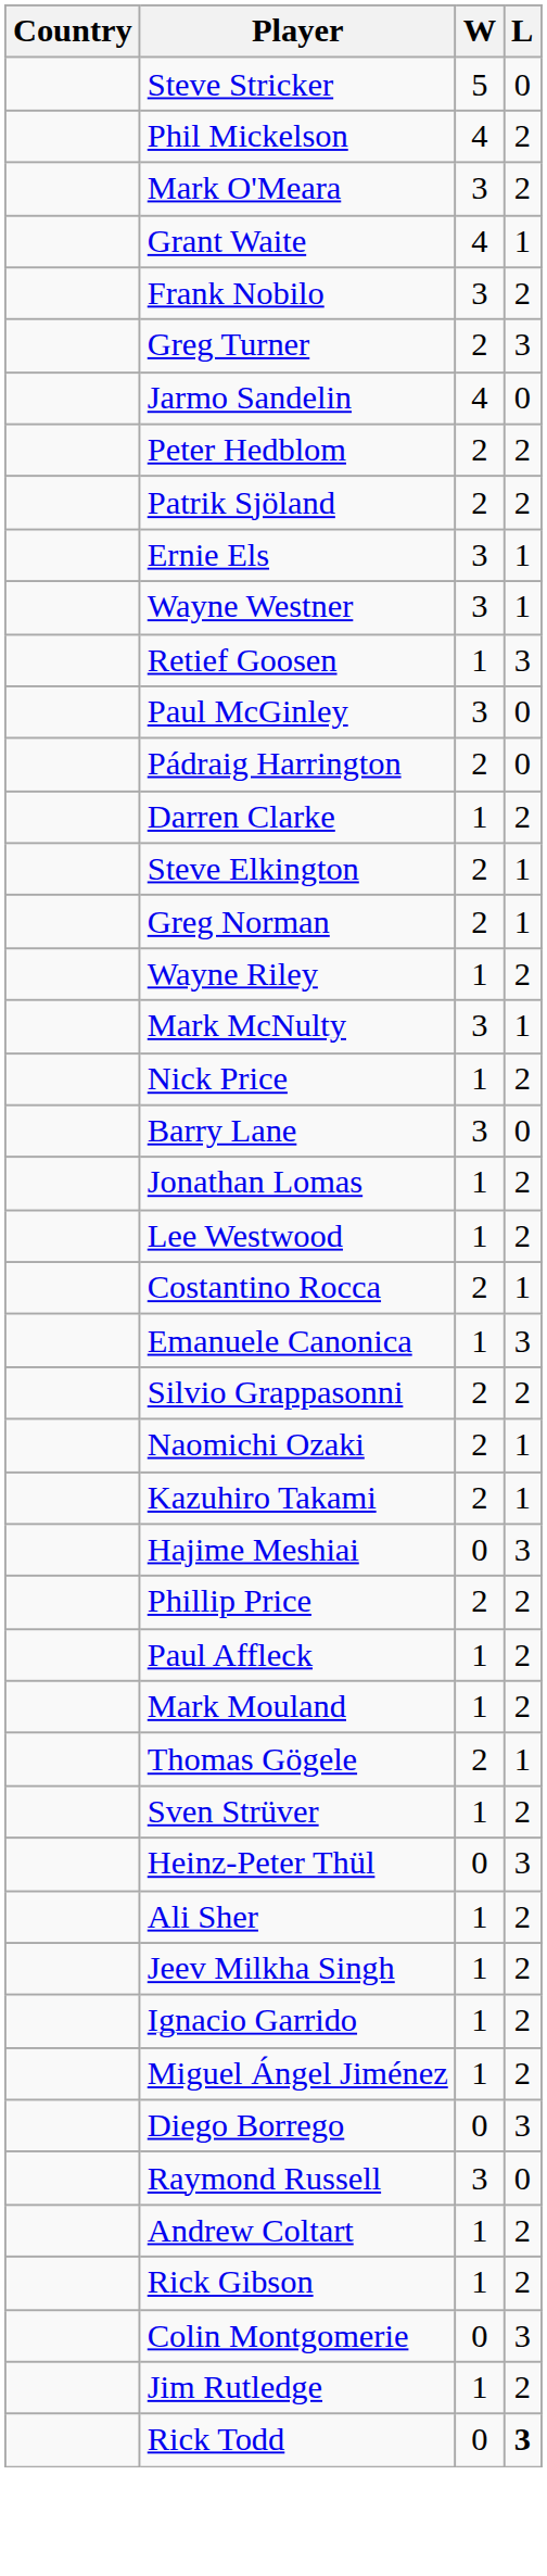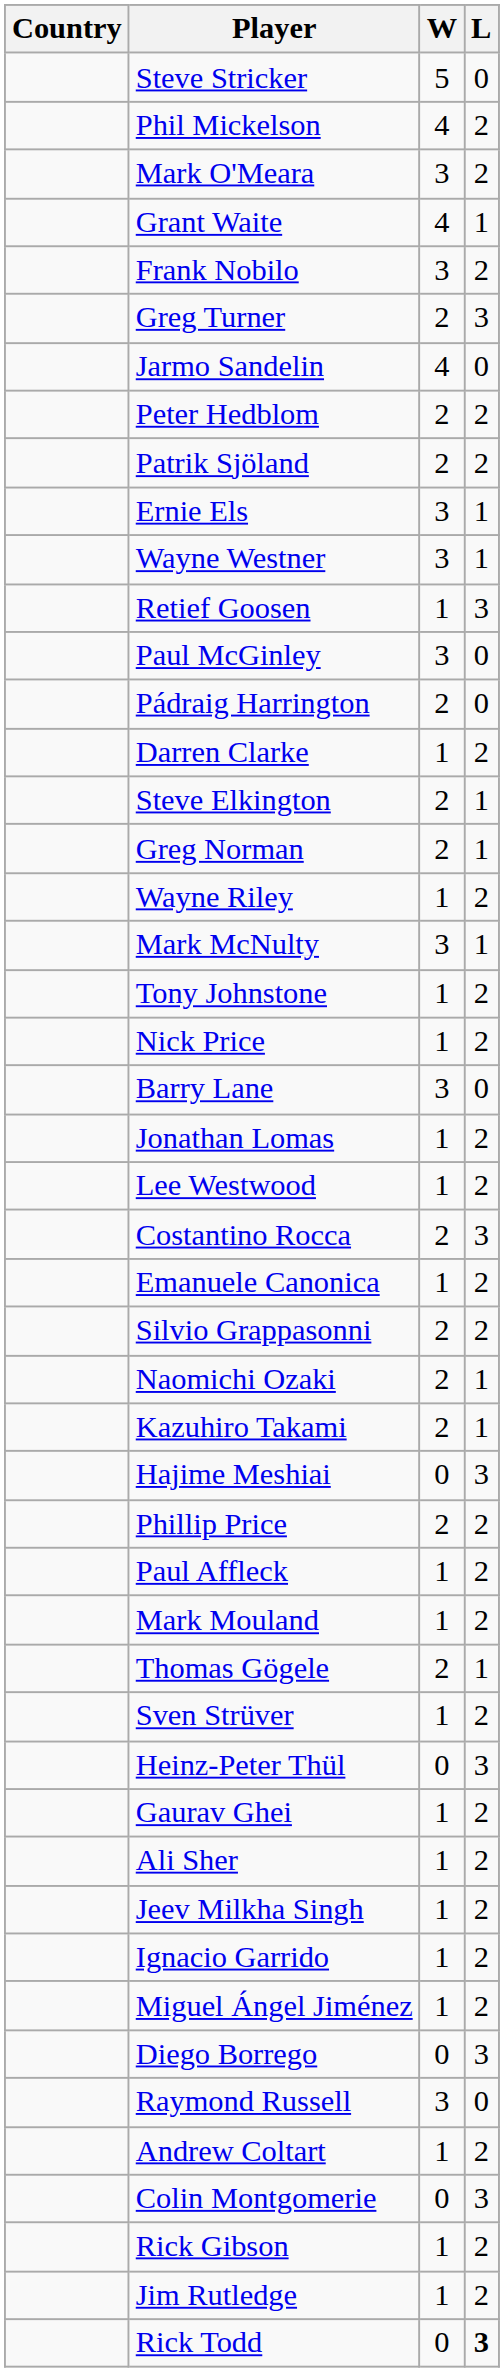 <table class="wikitable sortable">
 <tr>
 <th>Country</th>
 <th>Player</th>
 <th>W</th>
 <th>L</th>
 </tr>
 <tr>
 <td></td>
 <td><a href='#'>Steve Stricker</a></td>
 <td align=center>5</td>
 <td align=center>0</td>
 </tr>
 <tr>
 <td></td>
 <td><a href='#'>Phil Mickelson</a></td>
 <td align=center>4</td>
 <td align=center>2</td>
 </tr>
 <tr>
 <td></td>
 <td><a href='#'>Mark O'Meara</a></td>
 <td align=center>3</td>
 <td align=center>2</td>
 </tr>
 <tr>
 <td></td>
 <td><a href='#'>Grant Waite</a></td>
 <td align=center>4</td>
 <td align=center>1</td>
 </tr>
 <tr>
 <td></td>
 <td><a href='#'>Frank Nobilo</a></td>
 <td align=center>3</td>
 <td align=center>2</td>
 </tr>
 <tr>
 <td></td>
 <td><a href='#'>Greg Turner</a></td>
 <td align=center>2</td>
 <td align=center>3</td>
 </tr>
 <tr>
 <td></td>
 <td><a href='#'>Jarmo Sandelin</a></td>
 <td align=center>4</td>
 <td align=center>0</td>
 </tr>
 <tr>
 <td></td>
 <td><a href='#'>Peter Hedblom</a></td>
 <td align=center>2</td>
 <td align=center>2</td>
 </tr>
 <tr>
 <td></td>
 <td><a href='#'>Patrik Sjöland</a></td>
 <td align=center>2</td>
 <td align=center>2</td>
 </tr>
 <tr>
 <td></td>
 <td><a href='#'>Ernie Els</a></td>
 <td align=center>3</td>
 <td align=center>1</td>
 </tr>
 <tr>
 <td></td>
 <td><a href='#'>Wayne Westner</a></td>
 <td align=center>3</td>
 <td align=center>1</td>
 </tr>
 <tr>
 <td></td>
 <td><a href='#'>Retief Goosen</a></td>
 <td align=center>1</td>
 <td align=center>3</td>
 </tr>
 <tr>
 <td></td>
 <td><a href='#'>Paul McGinley</a></td>
 <td align=center>3</td>
 <td align=center>0</td>
 </tr>
 <tr>
 <td></td>
 <td><a href='#'>Pádraig Harrington</a></td>
 <td align=center>2</td>
 <td align=center>0</td>
 </tr>
 <tr>
 <td></td>
 <td><a href='#'>Darren Clarke</a></td>
 <td align=center>1</td>
 <td align=center>2</td>
 </tr>
 <tr>
 <td></td>
 <td><a href='#'>Steve Elkington</a></td>
 <td align=center>2</td>
 <td align=center>1</td>
 </tr>
 <tr>
 <td></td>
 <td><a href='#'>Greg Norman</a></td>
 <td align=center>2</td>
 <td align=center>1</td>
 </tr>
 <tr>
 <td></td>
 <td><a href='#'>Wayne Riley</a></td>
 <td align=center>1</td>
 <td align=center>2</td>
 </tr>
 <tr>
 <td></td>
 <td><a href='#'>Mark McNulty</a></td>
 <td align=center>3</td>
 <td align=center>1</td>
 </tr>
 <tr>
 <td></td>
+<td><a href='#'>Tony Johnstone</a></td>
+<td align=center>1</td>
+<td align=center>2</td>
+</tr>
+<tr>
+<td></td>
 <td><a href='#'>Nick Price</a></td>
 <td align=center>1</td>
 <td align=center>2</td>
 </tr>
 <tr>
 <td></td>
 <td><a href='#'>Barry Lane</a></td>
 <td align=center>3</td>
 <td align=center>0</td>
 </tr>
 <tr>
 <td></td>
 <td><a href='#'>Jonathan Lomas</a></td>
 <td align=center>1</td>
 <td align=center>2</td>
 </tr>
 <tr>
 <td></td>
 <td><a href='#'>Lee Westwood</a></td>
 <td align=center>1</td>
 <td align=center>2</td>
 </tr>
 <tr>
 <td></td>
 <td><a href='#'>Costantino Rocca</a></td>
 <td align=center>2</td>
-<td align=center>1</td>
+<td align=center>3</td>
 </tr>
 <tr>
 <td></td>
 <td><a href='#'>Emanuele Canonica</a></td>
 <td align=center>1</td>
-<td align=center>3</td>
+<td align=center>2</td>
 </tr>
 <tr>
 <td></td>
 <td><a href='#'>Silvio Grappasonni</a></td>
 <td align=center>2</td>
 <td align=center>2</td>
 </tr>
 <tr>
 <td></td>
 <td><a href='#'>Naomichi Ozaki</a></td>
 <td align=center>2</td>
 <td align=center>1</td>
 </tr>
 <tr>
 <td></td>
 <td><a href='#'>Kazuhiro Takami</a></td>
 <td align=center>2</td>
 <td align=center>1</td>
 </tr>
 <tr>
 <td></td>
 <td><a href='#'>Hajime Meshiai</a></td>
 <td align=center>0</td>
 <td align=center>3</td>
 </tr>
 <tr>
 <td></td>
 <td><a href='#'>Phillip Price</a></td>
 <td align=center>2</td>
 <td align=center>2</td>
 </tr>
 <tr>
 <td></td>
 <td><a href='#'>Paul Affleck</a></td>
 <td align=center>1</td>
 <td align=center>2</td>
 </tr>
 <tr>
 <td></td>
 <td><a href='#'>Mark Mouland</a></td>
 <td align=center>1</td>
 <td align=center>2</td>
 </tr>
 <tr>
 <td></td>
 <td><a href='#'>Thomas Gögele</a></td>
 <td align=center>2</td>
 <td align=center>1</td>
 </tr>
 <tr>
 <td></td>
 <td><a href='#'>Sven Strüver</a></td>
 <td align=center>1</td>
 <td align=center>2</td>
 </tr>
 <tr>
 <td></td>
 <td><a href='#'>Heinz-Peter Thül</a></td>
 <td align=center>0</td>
 <td align=center>3</td>
 </tr>
 <tr>
 <td></td>
+<td><a href='#'>Gaurav Ghei</a></td>
+<td align=center>1</td>
+<td align=center>2</td>
+</tr>
+<tr>
+<td></td>
 <td><a href='#'>Ali Sher</a></td>
 <td align=center>1</td>
 <td align=center>2</td>
 </tr>
 <tr>
 <td></td>
 <td><a href='#'>Jeev Milkha Singh</a></td>
 <td align=center>1</td>
 <td align=center>2</td>
 </tr>
 <tr>
 <td></td>
 <td><a href='#'>Ignacio Garrido</a></td>
 <td align=center>1</td>
 <td align=center>2</td>
 </tr>
 <tr>
 <td></td>
 <td><a href='#'>Miguel Ángel Jiménez</a></td>
 <td align=center>1</td>
 <td align=center>2</td>
 </tr>
 <tr>
 <td></td>
 <td><a href='#'>Diego Borrego</a></td>
 <td align=center>0</td>
 <td align=center>3</td>
 </tr>
 <tr>
 <td></td>
 <td><a href='#'>Raymond Russell</a></td>
 <td align=center>3</td>
 <td align=center>0</td>
 </tr>
 <tr>
 <td></td>
 <td><a href='#'>Andrew Coltart</a></td>
 <td align=center>1</td>
 <td align=center>2</td>
 </tr>
 <tr>
 <td></td>
+<td><a href='#'>Colin Montgomerie</a></td>
+<td align=center>0</td>
+<td align=center>3</td>
+</tr>
+<tr>
+<td></td>
 <td><a href='#'>Rick Gibson</a></td>
 <td align=center>1</td>
 <td align=center>2</td>
-</tr>
-<tr>
-<td></td>
-<td><a href='#'>Colin Montgomerie</a></td>
-<td align=center>0</td>
-<td align=center>3</td>
 </tr>
 <tr>
 <td></td>
 <td><a href='#'>Jim Rutledge</a></td>
 <td align=center>1</td>
 <td align=center>2</td>
 </tr>
 <tr>
 <td></td>
 <td><a href='#'>Rick Todd</a></td>
 <td align=center>0</td>
 <td align=center><strong>3</strong></td>
 </tr>
 </table>
